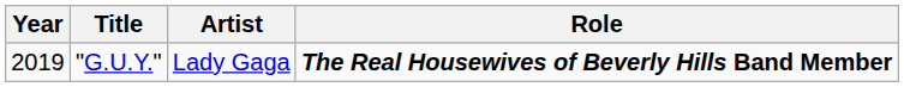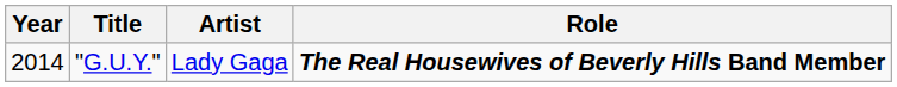 <table class="wikitable">
 <tr>
 <th>Year</th>
 <th>Title</th>
 <th>Artist</th>
 <th>Role</th>
 </tr>
 <tr>
-<td>2019</td>
+<td>2014</td>
 <td>"<a href='#'>G.U.Y.</a>"</td>
 <td><a href='#'>Lady Gaga</a></td>
 <td><strong><em>The Real Housewives of Beverly Hills</em> Band Member</strong></td>
 </tr>
 </table>
